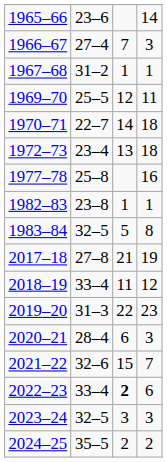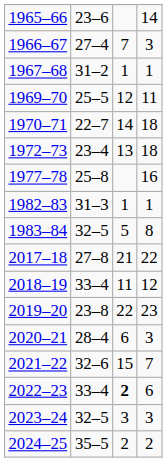 <table class="wikitable" style="text-align:center;">
 <tr>
 </tr>
 <tr>
 <td><a href='#'>1965–66</a></td>
 <td>23–6</td>
 <td></td>
 <td>14</td>
 </tr>
 <tr>
 <td><a href='#'>1966–67</a></td>
 <td>27–4</td>
 <td>7</td>
 <td>3</td>
 </tr>
 <tr>
 <td><a href='#'>1967–68</a></td>
 <td>31–2</td>
 <td>1</td>
 <td>1</td>
 </tr>
 <tr>
 <td><a href='#'>1969–70</a></td>
 <td>25–5</td>
 <td>12</td>
 <td>11</td>
 </tr>
 <tr>
 <td><a href='#'>1970–71</a></td>
 <td>22–7</td>
 <td>14</td>
 <td>18</td>
 </tr>
 <tr>
 <td><a href='#'>1972–73</a></td>
 <td>23–4</td>
 <td>13</td>
 <td>18</td>
 </tr>
 <tr>
 <td><a href='#'>1977–78</a></td>
 <td>25–8</td>
 <td></td>
 <td>16</td>
 </tr>
 <tr>
 <td><a href='#'>1982–83</a></td>
-<td>23–8</td>
+<td>31–3</td>
 <td>1</td>
 <td>1</td>
 </tr>
 <tr>
 <td><a href='#'>1983–84</a></td>
 <td>32–5</td>
 <td>5</td>
 <td>8</td>
 </tr>
 <tr>
 <td><a href='#'>2017–18</a></td>
 <td>27–8</td>
 <td>21</td>
-<td>19</td>
+<td>22</td>
 </tr>
 <tr>
 <td><a href='#'>2018–19</a></td>
 <td>33–4</td>
 <td>11</td>
 <td>12</td>
 </tr>
 <tr>
 <td><a href='#'>2019–20</a></td>
-<td>31–3</td>
+<td>23–8</td>
 <td>22</td>
 <td>23</td>
 </tr>
 <tr>
 <td><a href='#'>2020–21</a></td>
 <td>28–4</td>
 <td>6</td>
 <td>3</td>
 </tr>
 <tr>
 <td><a href='#'>2021–22</a></td>
 <td>32–6</td>
 <td>15</td>
 <td>7</td>
 </tr>
 <tr>
 <td><a href='#'>2022–23</a></td>
 <td>33–4</td>
 <td><strong>2</strong></td>
 <td>6</td>
 </tr>
 <tr>
 <td><a href='#'>2023–24</a></td>
 <td>32–5</td>
 <td>3</td>
 <td>3</td>
 </tr>
 <tr>
 <td><a href='#'>2024–25</a></td>
 <td>35–5</td>
 <td>2</td>
 <td>2</td>
 </tr>
 </table>
